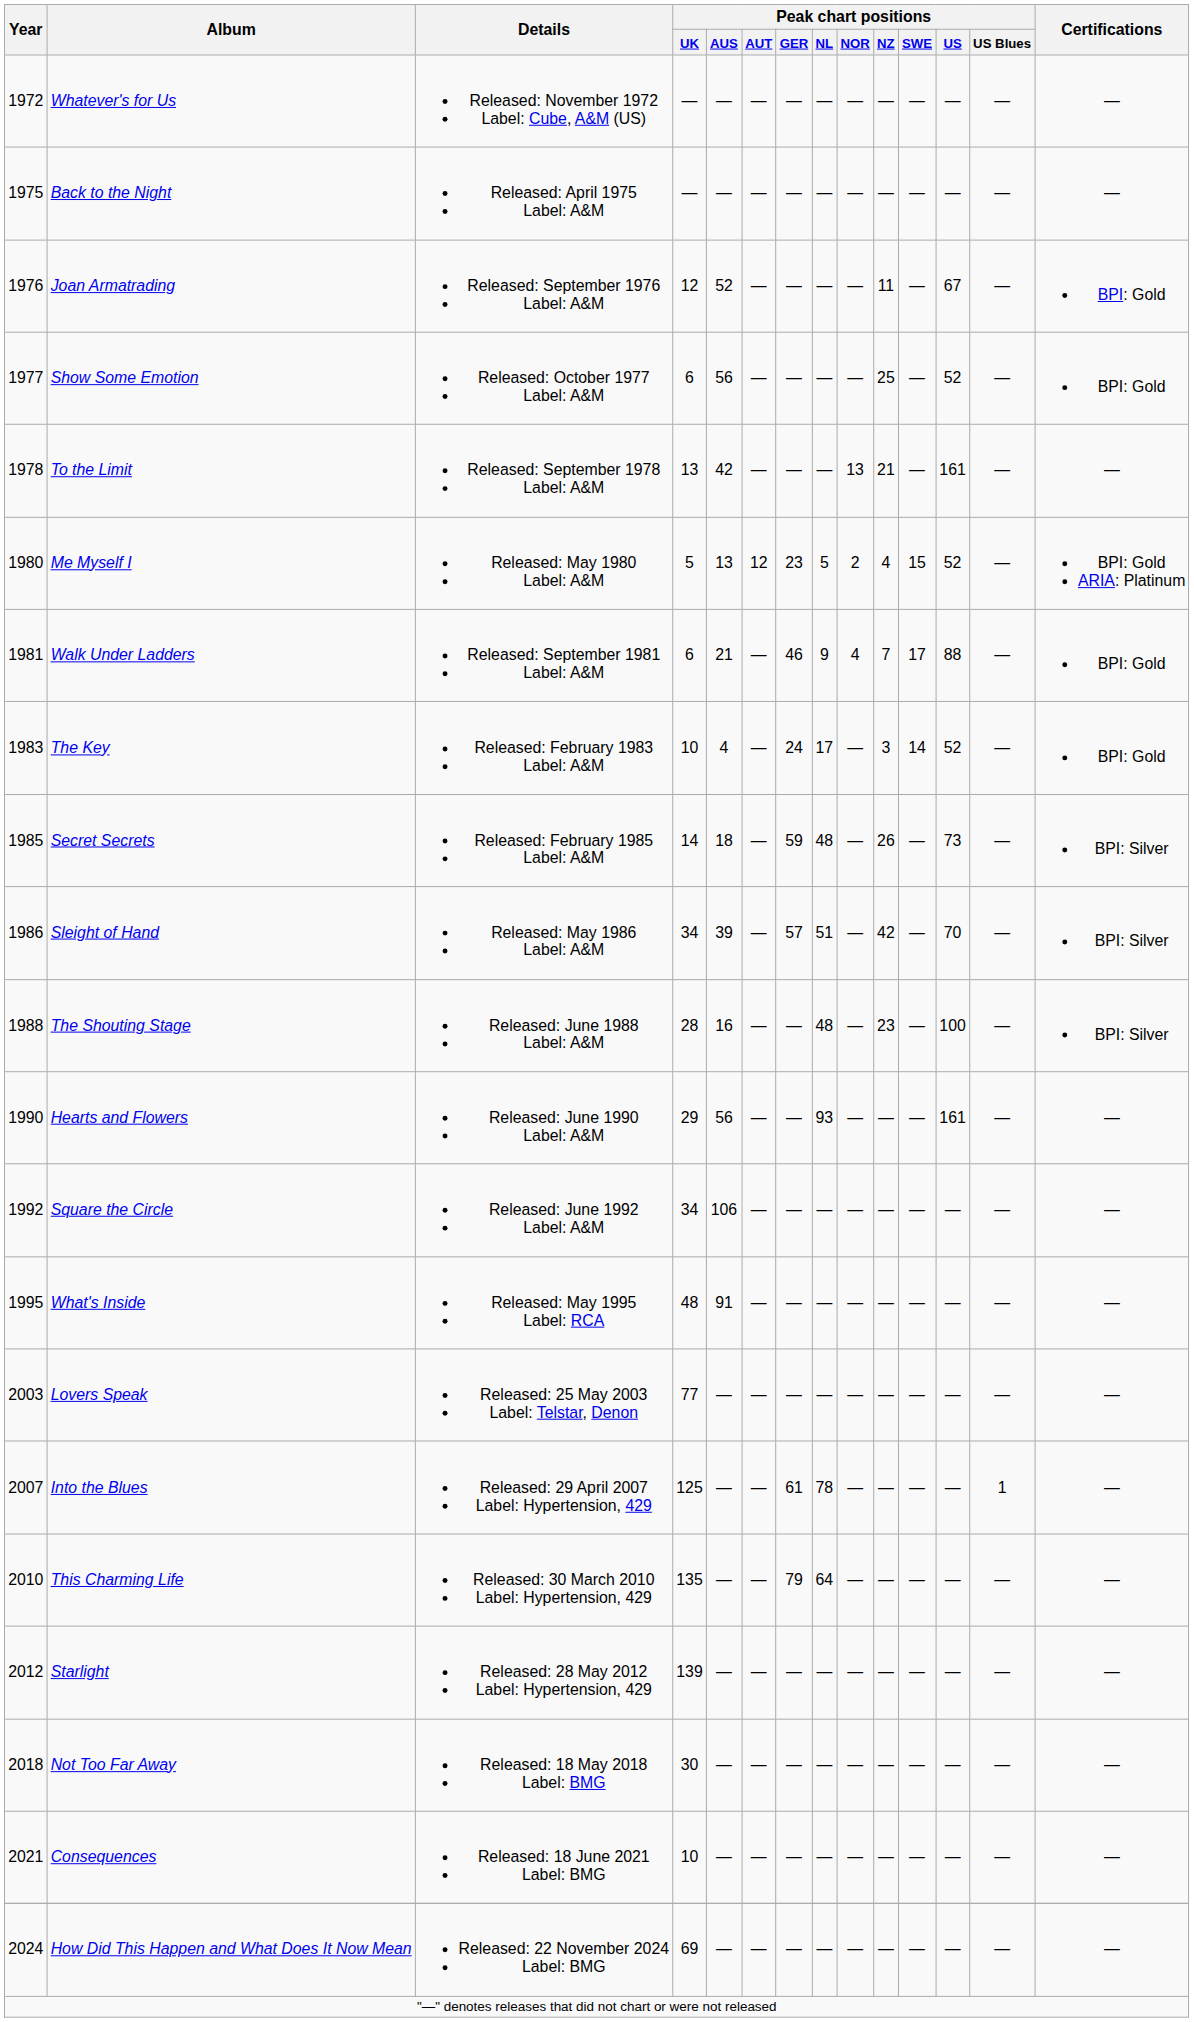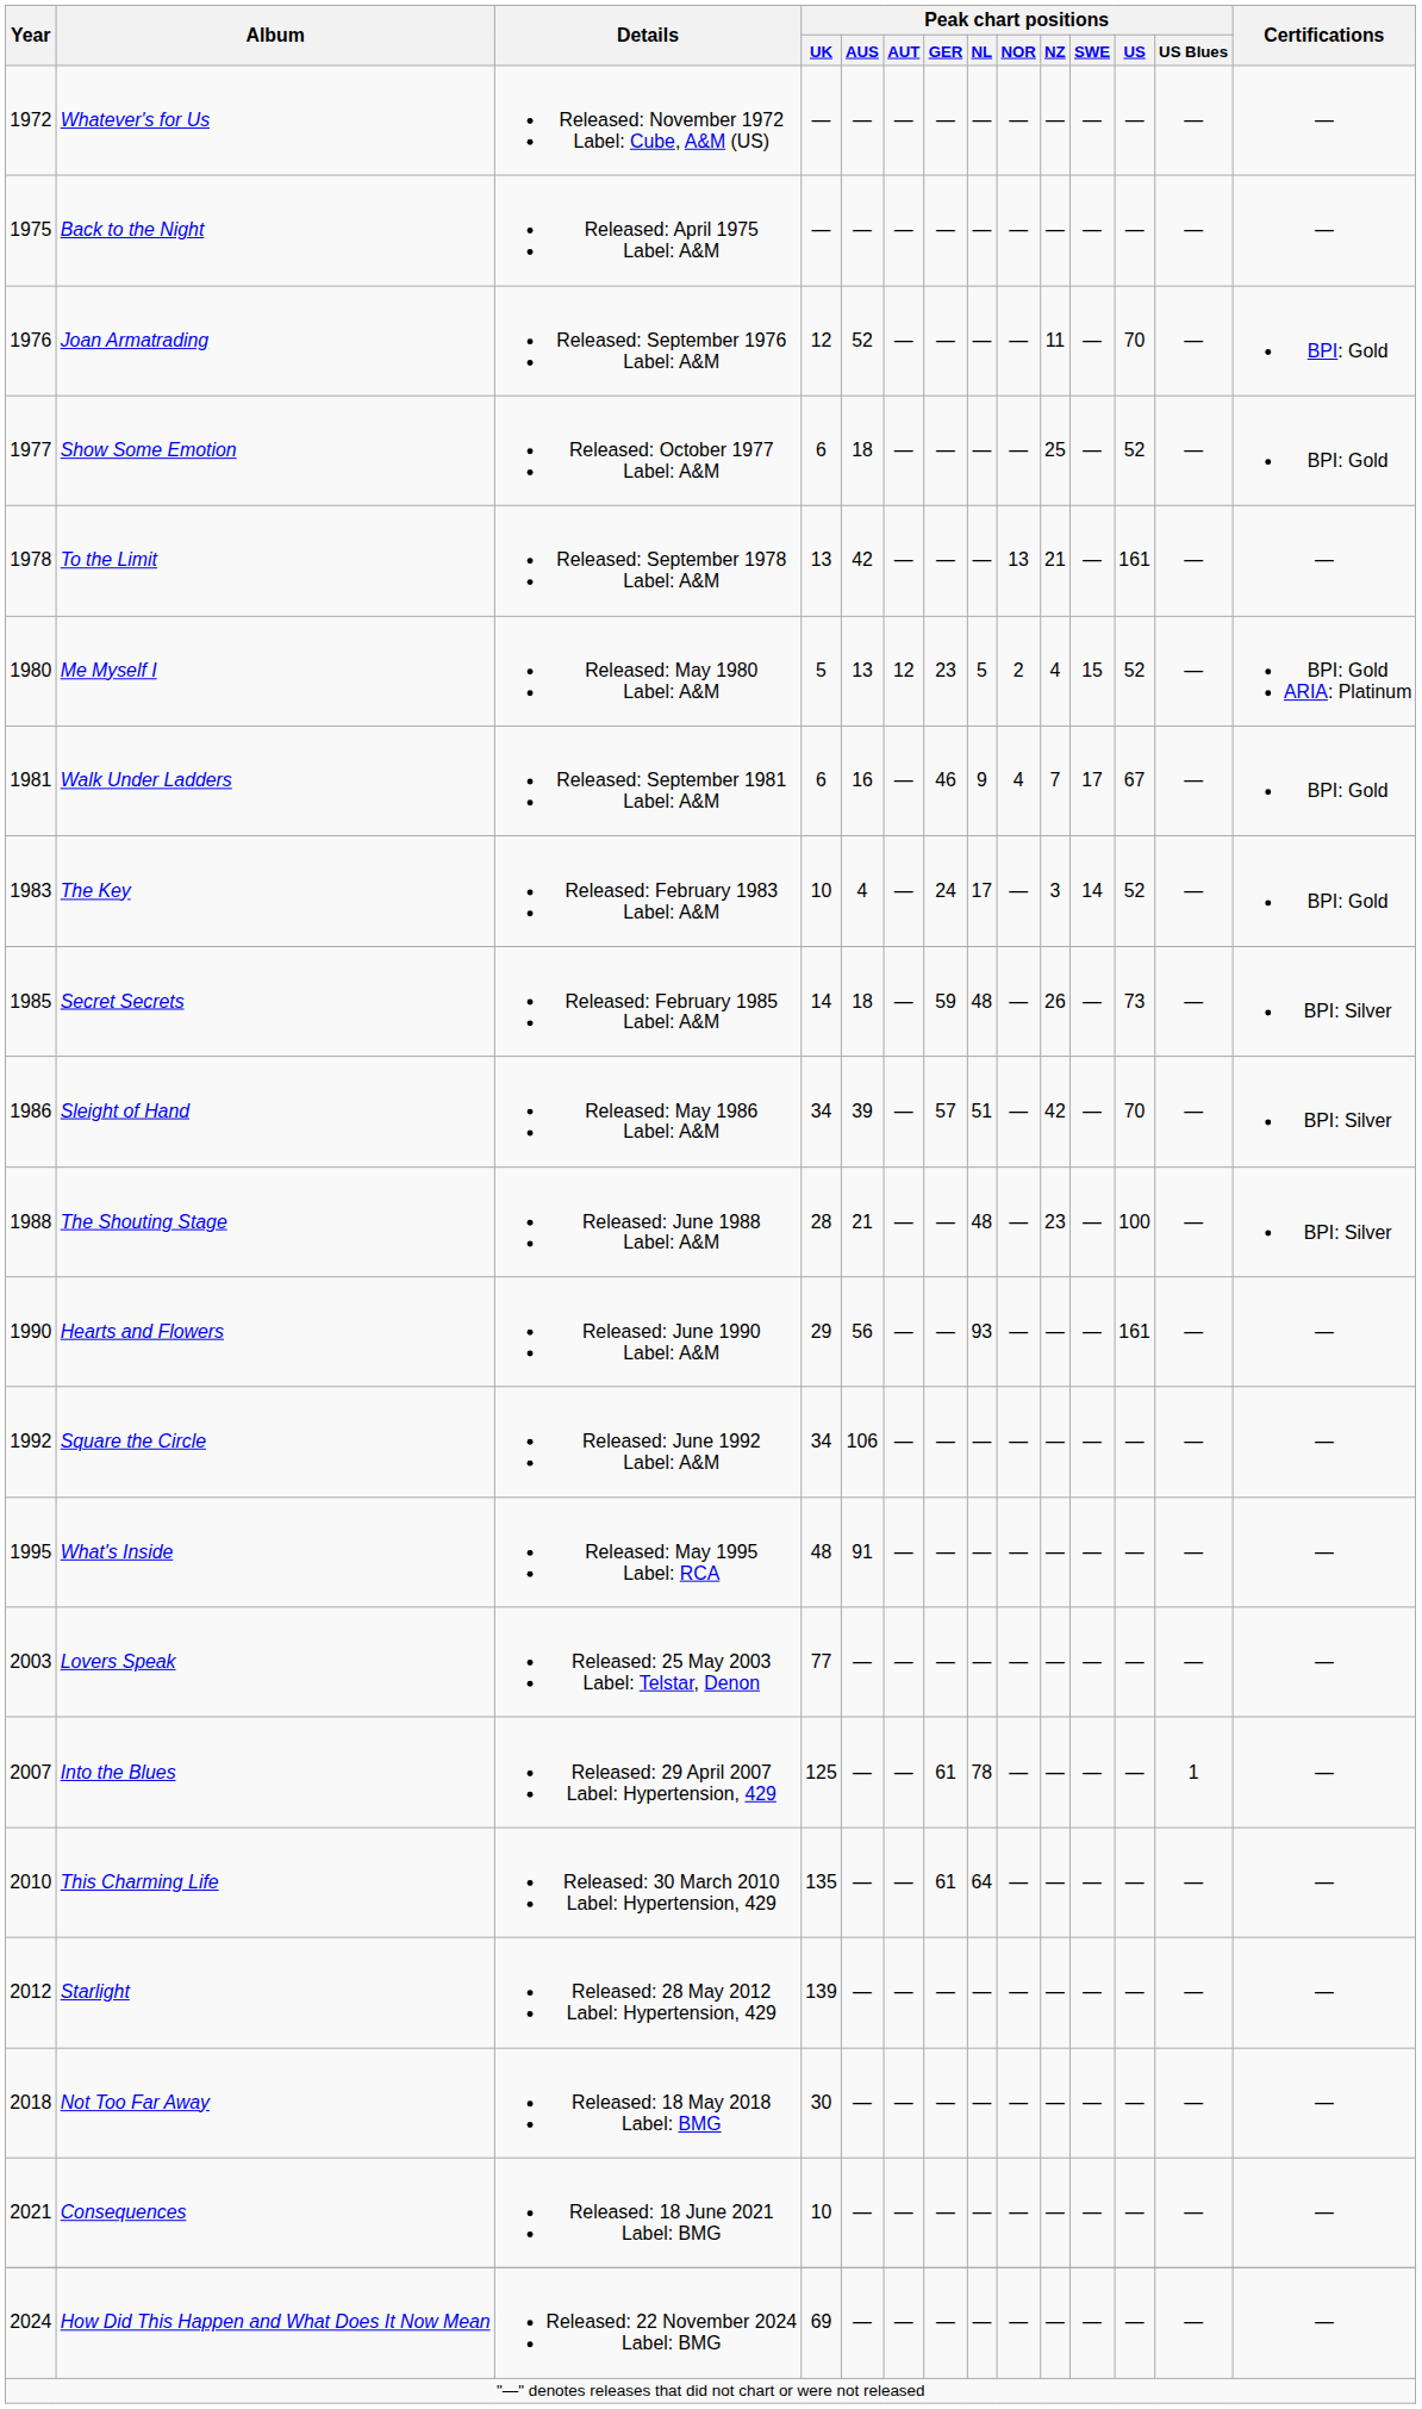 <table class="wikitable" style="text-align:center">
 <tr>
 <th scope="col" rowspan="2">Year</th>
 <th scope="col" rowspan="2">Album</th>
 <th scope="col" rowspan="2">Details</th>
 <th scope="col" colspan="10">Peak chart positions</th>
 <th scope="col" rowspan="2">Certifications</th>
 </tr>
 <tr>
 <th scope="col"><small><a href='#'>UK</a></small><br></th>
 <th scope="col"><small><a href='#'>AUS</a></small><br></th>
 <th scope="col"><small><a href='#'>AUT</a></small><br></th>
 <th scope="col"><small><a href='#'>GER</a></small><br></th>
 <th scope="col"><small><a href='#'>NL</a></small><br></th>
 <th scope="col"><small><a href='#'>NOR</a></small><br></th>
 <th scope="col"><small><a href='#'>NZ</a></small><br></th>
 <th scope="col"><small><a href='#'>SWE</a></small><br></th>
 <th scope="col"><small><a href='#'>US</a></small><br></th>
 <th scope="col"><small>US Blues</small><br></th>
 </tr>
 <tr>
 <td>1972</td>
 <td align="left"><em><a href='#'>Whatever's for Us</a></em></td>
 <td><br><ul><li>Released: November 1972</li><li>Label: <a href='#'>Cube</a>, <a href='#'>A&M</a> (US)</li></ul></td>
 <td>—</td>
 <td>—</td>
 <td>—</td>
 <td>—</td>
 <td>—</td>
 <td>—</td>
 <td>—</td>
 <td>—</td>
 <td>—</td>
 <td>—</td>
 <td>—</td>
 </tr>
 <tr>
 <td>1975</td>
 <td align="left"><em><a href='#'>Back to the Night</a></em></td>
 <td><br><ul><li>Released: April 1975</li><li>Label: A&M</li></ul></td>
 <td>—</td>
 <td>—</td>
 <td>—</td>
 <td>—</td>
 <td>—</td>
 <td>—</td>
 <td>—</td>
 <td>—</td>
 <td>—</td>
 <td>—</td>
 <td>—</td>
 </tr>
 <tr>
 <td>1976</td>
 <td align="left"><em><a href='#'>Joan Armatrading</a></em></td>
 <td><br><ul><li>Released: September 1976</li><li>Label: A&M</li></ul></td>
 <td>12</td>
 <td>52</td>
 <td>—</td>
 <td>—</td>
 <td>—</td>
 <td>—</td>
 <td>11</td>
 <td>—</td>
-<td>67</td>
+<td>70</td>
 <td>—</td>
 <td><br><ul><li><a href='#'>BPI</a>: Gold</li></ul></td>
 </tr>
 <tr>
 <td>1977</td>
 <td align="left"><em><a href='#'>Show Some Emotion</a></em></td>
 <td><br><ul><li>Released: October 1977</li><li>Label: A&M</li></ul></td>
 <td>6</td>
-<td>56</td>
+<td>18</td>
 <td>—</td>
 <td>—</td>
 <td>—</td>
 <td>—</td>
 <td>25</td>
 <td>—</td>
 <td>52</td>
 <td>—</td>
 <td><br><ul><li>BPI: Gold</li></ul></td>
 </tr>
 <tr>
 <td>1978</td>
 <td align="left"><em><a href='#'>To the Limit</a></em></td>
 <td><br><ul><li>Released: September 1978</li><li>Label: A&M</li></ul></td>
 <td>13</td>
 <td>42</td>
 <td>—</td>
 <td>—</td>
 <td>—</td>
 <td>13</td>
 <td>21</td>
 <td>—</td>
 <td>161</td>
 <td>—</td>
 <td>—</td>
 </tr>
 <tr>
 <td>1980</td>
 <td align="left"><em><a href='#'>Me Myself I</a></em></td>
 <td><br><ul><li>Released: May 1980</li><li>Label: A&M</li></ul></td>
 <td>5</td>
 <td>13</td>
 <td>12</td>
 <td>23</td>
 <td>5</td>
 <td>2</td>
 <td>4</td>
 <td>15</td>
 <td>52</td>
 <td>—</td>
 <td><br><ul><li>BPI: Gold</li><li><a href='#'>ARIA</a>: Platinum</li></ul></td>
 </tr>
 <tr>
 <td>1981</td>
 <td align="left"><em><a href='#'>Walk Under Ladders</a></em></td>
 <td><br><ul><li>Released: September 1981</li><li>Label: A&M</li></ul></td>
 <td>6</td>
-<td>21</td>
+<td>16</td>
 <td>—</td>
 <td>46</td>
 <td>9</td>
 <td>4</td>
 <td>7</td>
 <td>17</td>
-<td>88</td>
+<td>67</td>
 <td>—</td>
 <td><br><ul><li>BPI: Gold</li></ul></td>
 </tr>
 <tr>
 <td>1983</td>
 <td align="left"><em><a href='#'>The Key</a></em></td>
 <td><br><ul><li>Released: February 1983</li><li>Label: A&M</li></ul></td>
 <td>10</td>
 <td>4</td>
 <td>—</td>
 <td>24</td>
 <td>17</td>
 <td>—</td>
 <td>3</td>
 <td>14</td>
 <td>52</td>
 <td>—</td>
 <td><br><ul><li>BPI: Gold</li></ul></td>
 </tr>
 <tr>
 <td>1985</td>
 <td align="left"><em><a href='#'>Secret Secrets</a></em></td>
 <td><br><ul><li>Released: February 1985</li><li>Label: A&M</li></ul></td>
 <td>14</td>
 <td>18</td>
 <td>—</td>
 <td>59</td>
 <td>48</td>
 <td>—</td>
 <td>26</td>
 <td>—</td>
 <td>73</td>
 <td>—</td>
 <td><br><ul><li>BPI: Silver</li></ul></td>
 </tr>
 <tr>
 <td>1986</td>
 <td align="left"><em><a href='#'>Sleight of Hand</a></em></td>
 <td><br><ul><li>Released: May 1986</li><li>Label: A&M</li></ul></td>
 <td>34</td>
 <td>39</td>
 <td>—</td>
 <td>57</td>
 <td>51</td>
 <td>—</td>
 <td>42</td>
 <td>—</td>
 <td>70</td>
 <td>—</td>
 <td><br><ul><li>BPI: Silver</li></ul></td>
 </tr>
 <tr>
 <td>1988</td>
 <td align="left"><em><a href='#'>The Shouting Stage</a></em></td>
 <td><br><ul><li>Released: June 1988</li><li>Label: A&M</li></ul></td>
 <td>28</td>
-<td>16</td>
+<td>21</td>
 <td>—</td>
 <td>—</td>
 <td>48</td>
 <td>—</td>
 <td>23</td>
 <td>—</td>
 <td>100</td>
 <td>—</td>
 <td><br><ul><li>BPI: Silver</li></ul></td>
 </tr>
 <tr>
 <td>1990</td>
 <td align="left"><em><a href='#'>Hearts and Flowers</a></em></td>
 <td><br><ul><li>Released: June 1990</li><li>Label: A&M</li></ul></td>
 <td>29</td>
 <td>56</td>
 <td>—</td>
 <td>—</td>
 <td>93</td>
 <td>—</td>
 <td>—</td>
 <td>—</td>
 <td>161</td>
 <td>—</td>
 <td>—</td>
 </tr>
 <tr>
 <td>1992</td>
 <td align="left"><em><a href='#'>Square the Circle</a></em></td>
 <td><br><ul><li>Released: June 1992</li><li>Label: A&M</li></ul></td>
 <td>34</td>
 <td>106</td>
 <td>—</td>
 <td>—</td>
 <td>—</td>
 <td>—</td>
 <td>—</td>
 <td>—</td>
 <td>—</td>
 <td>—</td>
 <td>—</td>
 </tr>
 <tr>
 <td>1995</td>
 <td align="left"><em><a href='#'>What's Inside</a></em></td>
 <td><br><ul><li>Released: May 1995</li><li>Label: <a href='#'>RCA</a></li></ul></td>
 <td>48</td>
 <td>91</td>
 <td>—</td>
 <td>—</td>
 <td>—</td>
 <td>—</td>
 <td>—</td>
 <td>—</td>
 <td>—</td>
 <td>—</td>
 <td>—</td>
 </tr>
 <tr>
 <td>2003</td>
 <td align="left"><em><a href='#'>Lovers Speak</a></em></td>
 <td><br><ul><li>Released: 25 May 2003</li><li>Label: <a href='#'>Telstar</a>, <a href='#'>Denon</a></li></ul></td>
 <td>77</td>
 <td>—</td>
 <td>—</td>
 <td>—</td>
 <td>—</td>
 <td>—</td>
 <td>—</td>
 <td>—</td>
 <td>—</td>
 <td>—</td>
 <td>—</td>
 </tr>
 <tr>
 <td>2007</td>
 <td align="left"><em><a href='#'>Into the Blues</a></em></td>
 <td><br><ul><li>Released: 29 April 2007</li><li>Label: Hypertension, <a href='#'>429</a></li></ul></td>
 <td>125</td>
 <td>—</td>
 <td>—</td>
 <td>61</td>
 <td>78</td>
 <td>—</td>
 <td>—</td>
 <td>—</td>
 <td>—</td>
 <td>1</td>
 <td>—</td>
 </tr>
 <tr>
 <td>2010</td>
 <td align="left"><em><a href='#'>This Charming Life</a></em></td>
 <td><br><ul><li>Released: 30 March 2010</li><li>Label: Hypertension, 429</li></ul></td>
 <td>135</td>
 <td>—</td>
 <td>—</td>
-<td>79</td>
+<td>61</td>
 <td>64</td>
 <td>—</td>
 <td>—</td>
 <td>—</td>
 <td>—</td>
 <td>—</td>
 <td>—</td>
 </tr>
 <tr>
 <td>2012</td>
 <td align="left"><em><a href='#'>Starlight</a></em></td>
 <td><br><ul><li>Released: 28 May 2012</li><li>Label: Hypertension, 429</li></ul></td>
 <td>139</td>
 <td>—</td>
 <td>—</td>
 <td>—</td>
 <td>—</td>
 <td>—</td>
 <td>—</td>
 <td>—</td>
 <td>—</td>
 <td>—</td>
 <td>—</td>
 </tr>
 <tr>
 <td align="left">2018</td>
 <td align="left"><em><a href='#'>Not Too Far Away</a></em></td>
 <td><br><ul><li>Released: 18 May 2018</li><li>Label: <a href='#'>BMG</a></li></ul></td>
 <td>30</td>
 <td>—</td>
 <td>—</td>
 <td>—</td>
 <td>—</td>
 <td>—</td>
 <td>—</td>
 <td>—</td>
 <td>—</td>
 <td>—</td>
 <td>—</td>
 </tr>
 <tr>
 <td align="left">2021</td>
 <td align="left"><em><a href='#'>Consequences</a></em></td>
 <td><br><ul><li>Released: 18 June 2021</li><li>Label: BMG</li></ul></td>
 <td>10</td>
 <td>—</td>
 <td>—</td>
 <td>—</td>
 <td>—</td>
 <td>—</td>
 <td>—</td>
 <td>—</td>
 <td>—</td>
 <td>—</td>
 <td>—</td>
 </tr>
 <tr>
 </tr>
 <tr>
 <td align="left">2024</td>
 <td align="left"><em><a href='#'>How Did This Happen and What Does It Now Mean</a></em></td>
 <td><br><ul><li>Released: 22 November 2024</li><li>Label: BMG</li></ul></td>
 <td>69</td>
 <td>—</td>
 <td>—</td>
 <td>—</td>
 <td>—</td>
 <td>—</td>
 <td>—</td>
 <td>—</td>
 <td>—</td>
 <td>—</td>
 <td>—</td>
 </tr>
 <tr>
 <td colspan="14" style="font-size:85%">"—" denotes releases that did not chart or were not released</td>
 </tr>
 </table>
